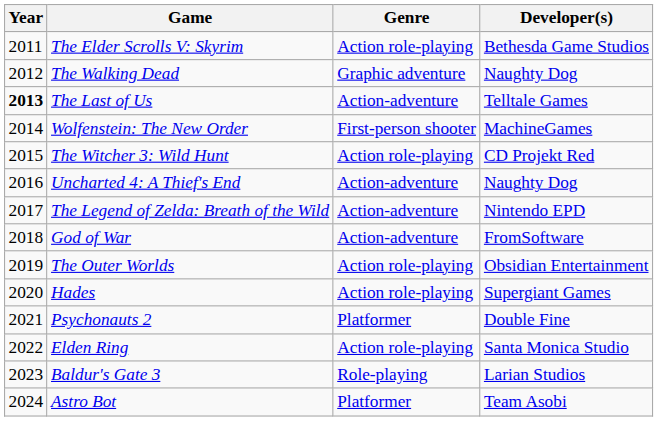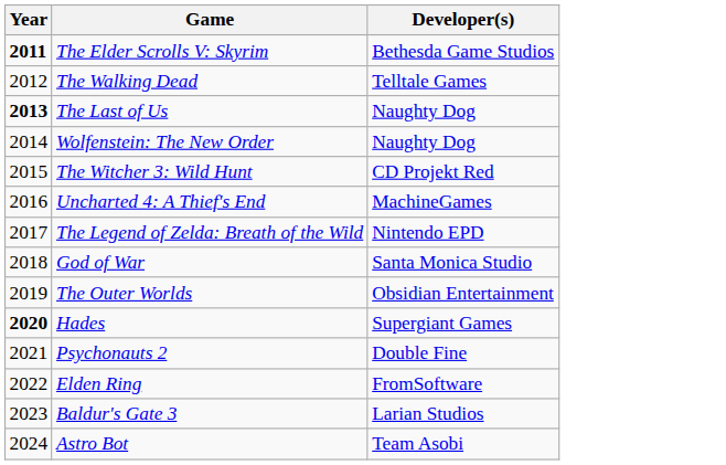 <table class="wikitable">
 <tr>
 <th>Year</th>
 <th>Game</th>
-<th>Genre</th>
 <th>Developer(s)</th>
 </tr>
 <tr>
-<td>2011</td>
+<td><strong>2011</strong></td>
 <td><em><a href='#'>The Elder Scrolls V: Skyrim</a></em></td>
-<td><a href='#'>Action role-playing</a></td>
 <td><a href='#'>Bethesda Game Studios</a></td>
 </tr>
 <tr>
 <td>2012</td>
 <td><em><a href='#'>The Walking Dead</a></em></td>
-<td><a href='#'>Graphic adventure</a></td>
-<td><a href='#'>Naughty Dog</a></td>
+<td><a href='#'>Telltale Games</a></td>
 </tr>
 <tr>
 <td><strong>2013</strong></td>
 <td><em><a href='#'>The Last of Us</a></em></td>
-<td><a href='#'>Action-adventure</a></td>
-<td><a href='#'>Telltale Games</a></td>
+<td><a href='#'>Naughty Dog</a></td>
 </tr>
 <tr>
 <td>2014</td>
 <td><em><a href='#'>Wolfenstein: The New Order</a></em></td>
-<td><a href='#'>First-person shooter</a></td>
-<td><a href='#'>MachineGames</a></td>
+<td><a href='#'>Naughty Dog</a></td>
 </tr>
 <tr>
 <td>2015</td>
 <td><em><a href='#'>The Witcher 3: Wild Hunt</a></em></td>
-<td><a href='#'>Action role-playing</a></td>
 <td><a href='#'>CD Projekt Red</a></td>
 </tr>
 <tr>
 <td>2016</td>
 <td><em><a href='#'>Uncharted 4: A Thief's End</a></em></td>
-<td><a href='#'>Action-adventure</a></td>
-<td><a href='#'>Naughty Dog</a></td>
+<td><a href='#'>MachineGames</a></td>
 </tr>
 <tr>
 <td>2017</td>
 <td><em><a href='#'>The Legend of Zelda: Breath of the Wild</a></em></td>
-<td><a href='#'>Action-adventure</a></td>
 <td><a href='#'>Nintendo EPD</a></td>
 </tr>
 <tr>
 <td>2018</td>
 <td><em><a href='#'>God of War</a></em></td>
-<td><a href='#'>Action-adventure</a></td>
-<td><a href='#'>FromSoftware</a></td>
+<td><a href='#'>Santa Monica Studio</a></td>
 </tr>
 <tr>
 <td>2019</td>
 <td><em><a href='#'>The Outer Worlds</a></em></td>
-<td><a href='#'>Action role-playing</a></td>
 <td><a href='#'>Obsidian Entertainment</a></td>
 </tr>
 <tr>
-<td>2020</td>
+<td><strong>2020</strong></td>
 <td><em><a href='#'>Hades</a></em></td>
-<td><a href='#'>Action role-playing</a></td>
 <td><a href='#'>Supergiant Games</a></td>
 </tr>
 <tr>
 <td>2021</td>
 <td><em><a href='#'>Psychonauts 2</a></em></td>
-<td><a href='#'>Platformer</a></td>
 <td><a href='#'>Double Fine</a></td>
 </tr>
 <tr>
 <td>2022</td>
 <td><em><a href='#'>Elden Ring</a></em></td>
-<td><a href='#'>Action role-playing</a></td>
-<td><a href='#'>Santa Monica Studio</a></td>
+<td><a href='#'>FromSoftware</a></td>
 </tr>
 <tr>
 <td>2023</td>
 <td><em><a href='#'>Baldur's Gate 3</a></em></td>
-<td><a href='#'>Role-playing</a></td>
 <td><a href='#'>Larian Studios</a></td>
 </tr>
 <tr>
 <td>2024</td>
 <td><em><a href='#'>Astro Bot</a></em></td>
-<td><a href='#'>Platformer</a></td>
 <td><a href='#'>Team Asobi</a></td>
 </tr>
 </table>
